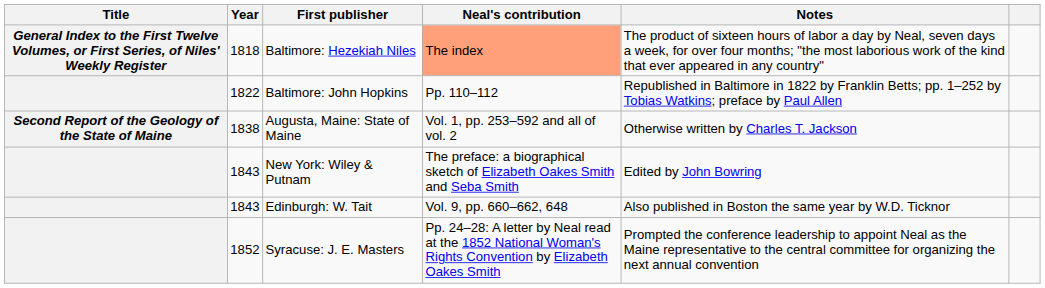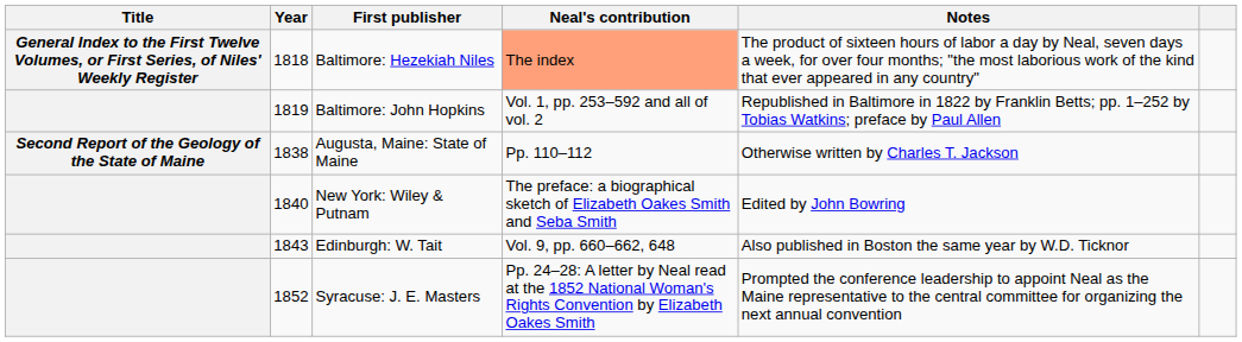 <table class="wikitable plainrowheaders sortable" style="margin-right: 0;">
 <tr>
 <th scope="col" style="width: 17em;">Title</th>
 <th scope="col" style="width: 2em;">Year</th>
 <th scope="col" style="width: 12em;">First publisher</th>
 <th scope="col" class="unsortable" style="width: 15em;">Neal's contribution</th>
 <th scope="col" class="unsortable" style="width: 30em;">Notes</th>
 <th scope="col" class="unsortable" style="width: 2em;"></th>
 </tr>
 <tr>
 <th scope="row"><em>General Index to the First Twelve Volumes, or First Series, of Niles' Weekly Register</em></th>
 <td>1818</td>
 <td>Baltimore: <a href='#'>Hezekiah Niles</a></td>
 <td style="background: lightsalmon;">The index</td>
 <td>The product of sixteen hours of labor a day by Neal, seven days a week, for over four months; "the most laborious work of the kind that ever appeared in any country"</td>
 <td style="text-align: center;"></td>
 </tr>
 <tr>
 <th scope="row"></th>
-<td>1822</td>
+<td>1819</td>
 <td>Baltimore: John Hopkins</td>
-<td>Pp. 110–112</td>
+<td>Vol. 1, pp. 253–592 and all of vol. 2</td>
 <td>Republished in Baltimore in 1822 by Franklin Betts; pp. 1–252 by <a href='#'>Tobias Watkins</a>; preface by <a href='#'>Paul Allen</a></td>
 <td style="text-align: center;"></td>
 </tr>
 <tr>
 <th scope="row"><em>Second Report of the Geology of the State of Maine</em></th>
 <td>1838</td>
 <td>Augusta, Maine: State of Maine</td>
-<td>Vol. 1, pp. 253–592 and all of vol. 2</td>
+<td>Pp. 110–112</td>
 <td>Otherwise written by <a href='#'>Charles T. Jackson</a></td>
 <td style="text-align: center;"></td>
 </tr>
 <tr>
 <th scope="row"></th>
-<td>1843</td>
+<td>1840</td>
 <td>New York: Wiley & Putnam</td>
 <td>The preface: a biographical sketch of <a href='#'>Elizabeth Oakes Smith</a> and <a href='#'>Seba Smith</a></td>
 <td>Edited by <a href='#'>John Bowring</a></td>
 <td style="text-align: center;"></td>
 </tr>
 <tr>
 <th scope="row"></th>
 <td>1843</td>
 <td>Edinburgh: W. Tait</td>
 <td>Vol. 9, pp. 660–662, 648</td>
 <td>Also published in Boston the same year by W.D. Ticknor</td>
 <td style="text-align: center;"></td>
 </tr>
 <tr>
 <th scope="row"></th>
 <td>1852</td>
 <td>Syracuse: J. E. Masters</td>
 <td>Pp. 24–28: A letter by Neal read at the <a href='#'>1852 National Woman's Rights Convention</a> by <a href='#'>Elizabeth Oakes Smith</a></td>
 <td>Prompted the conference leadership to appoint Neal as the Maine representative to the central committee for organizing the next annual convention</td>
 <td style="text-align: center;"></td>
 </tr>
 </table>
